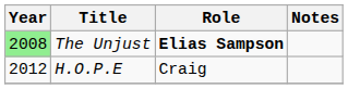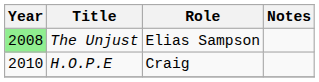 <table class="wikitable sortable">
 <tr>
 <th class="unsortable">Year</th>
 <th class="unsortable">Title</th>
 <th class="unsortable">Role</th>
 <th class="unsortable">Notes</th>
 </tr>
 <tr>
 <td style="background: lightgreen;">2008</td>
 <td><em>The Unjust</em></td>
-<td><strong>Elias Sampson  </strong></td>
+<td>Elias Sampson  </td>
 <td></td>
 </tr>
 <tr>
-<td>2012</td>
+<td>2010</td>
 <td><em>H.O.P.E</em></td>
 <td>Craig  </td>
 <td></td>
 </tr>
 <tr>
 </tr>
 </table>
